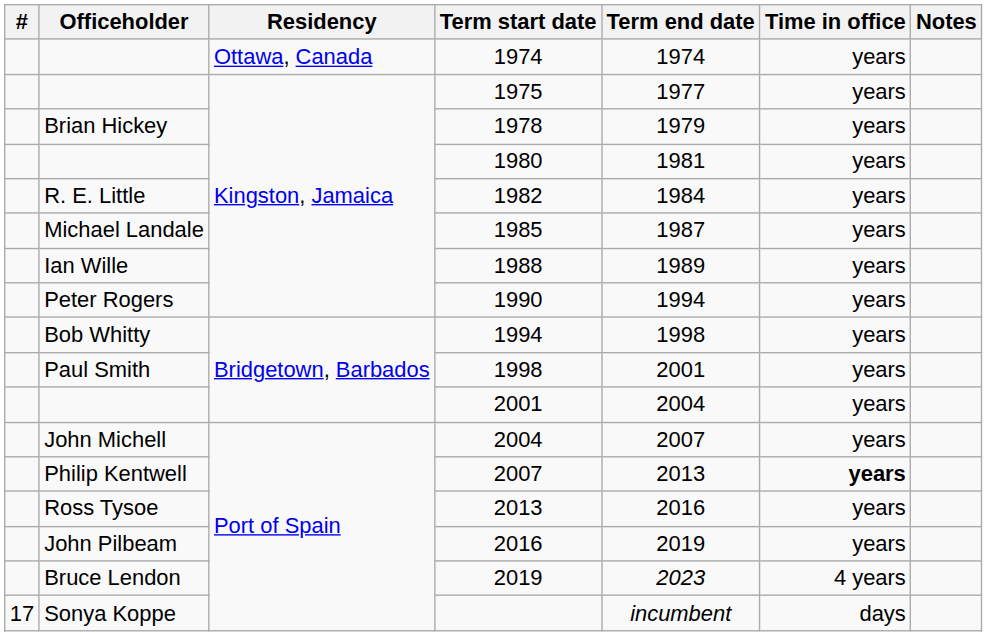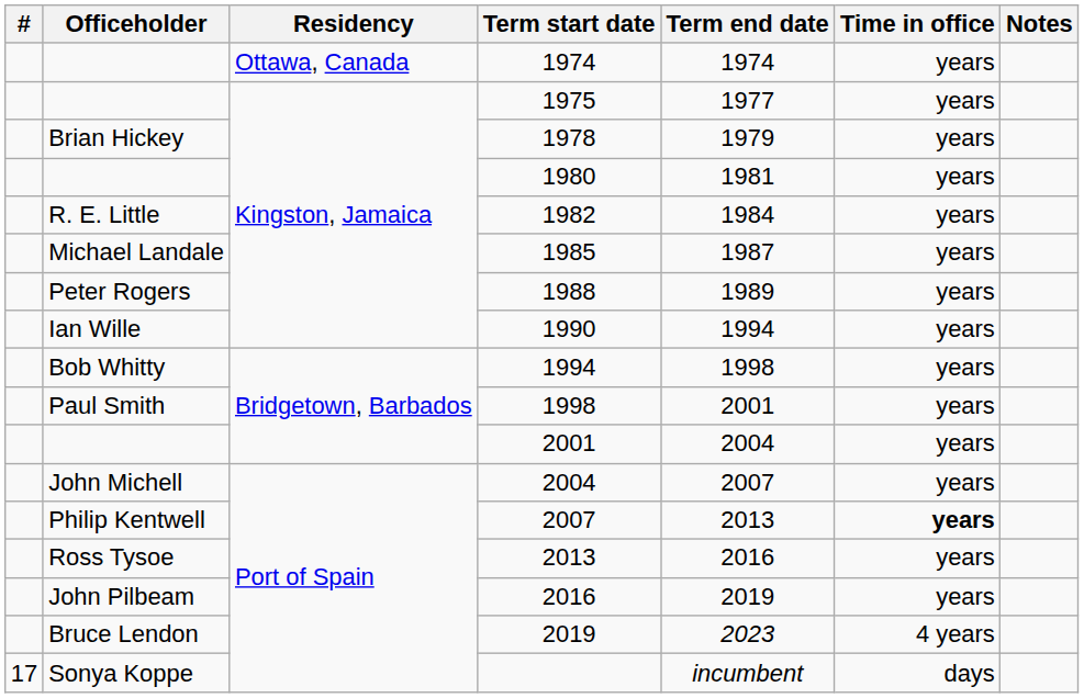 <table class="wikitable">
 <tr>
 <th>#</th>
 <th>Officeholder</th>
 <th>Residency</th>
 <th>Term start date</th>
 <th>Term end date</th>
 <th>Time in office</th>
 <th>Notes</th>
 </tr>
 <tr>
 <td align=center></td>
 <td></td>
 <td><a href='#'>Ottawa</a>, <a href='#'>Canada</a></td>
 <td align=center>1974</td>
 <td align=center>1974</td>
 <td align=right> years</td>
 <td></td>
 </tr>
 <tr>
 <td align=center></td>
 <td></td>
 <td rowspan=7><a href='#'>Kingston</a>, <a href='#'>Jamaica</a></td>
 <td align=center>1975</td>
 <td align=center>1977</td>
 <td align=right> years</td>
 <td></td>
 </tr>
 <tr>
 <td align=center></td>
 <td>Brian Hickey</td>
 <td align=center>1978</td>
 <td align=center>1979</td>
 <td align=right> years</td>
 <td></td>
 </tr>
 <tr>
 <td align=center></td>
 <td></td>
 <td align=center>1980</td>
 <td align=center>1981</td>
 <td align=right> years</td>
 <td></td>
 </tr>
 <tr>
 <td align=center></td>
 <td>R. E. Little</td>
 <td align=center>1982</td>
 <td align=center>1984</td>
 <td align=right> years</td>
 <td></td>
 </tr>
 <tr>
 <td align=center></td>
 <td>Michael Landale</td>
 <td align=center>1985</td>
 <td align=center>1987</td>
 <td align=right> years</td>
 <td></td>
 </tr>
 <tr>
 <td align=center></td>
-<td>Ian Wille</td>
+<td>Peter Rogers</td>
 <td align=center>1988</td>
 <td align=center>1989</td>
 <td align=right> years</td>
 <td></td>
 </tr>
 <tr>
 <td align=center></td>
-<td>Peter Rogers</td>
+<td>Ian Wille</td>
 <td align=center>1990</td>
 <td align=center>1994</td>
 <td align=right> years</td>
 <td></td>
 </tr>
 <tr>
 <td align=center></td>
 <td>Bob Whitty</td>
 <td rowspan=3><a href='#'>Bridgetown</a>, <a href='#'>Barbados</a></td>
 <td align=center>1994</td>
 <td align=center>1998</td>
 <td align=right> years</td>
 <td></td>
 </tr>
 <tr>
 <td align=center></td>
 <td>Paul Smith</td>
 <td align=center>1998</td>
 <td align=center>2001</td>
 <td align=right> years</td>
 <td></td>
 </tr>
 <tr>
 <td align=center></td>
 <td></td>
 <td align=center>2001</td>
 <td align=center>2004</td>
 <td align=right> years</td>
 <td></td>
 </tr>
 <tr>
 <td align=center></td>
 <td>John Michell</td>
 <td rowspan="6"><a href='#'>Port of Spain</a></td>
 <td align=center>2004</td>
 <td align=center>2007</td>
 <td align=right> years</td>
 <td></td>
 </tr>
 <tr>
 <td align=center></td>
 <td>Philip Kentwell</td>
 <td align=center>2007</td>
 <td align=center>2013</td>
 <td align=right><strong> years</strong></td>
 <td></td>
 </tr>
 <tr>
 <td align=center></td>
 <td>Ross Tysoe</td>
 <td align=center>2013</td>
 <td align=center>2016</td>
 <td align=right> years</td>
 <td></td>
 </tr>
 <tr>
 <td align=center></td>
 <td>John Pilbeam</td>
 <td align=center>2016</td>
 <td align=center>2019</td>
 <td align=right> years</td>
 <td></td>
 </tr>
 <tr>
 <td align=center></td>
 <td>Bruce Lendon</td>
 <td align=center>2019</td>
 <td align=center><em>2023</em></td>
 <td align=right>4 years</td>
 <td></td>
 </tr>
 <tr>
 <td>17</td>
 <td>Sonya Koppe</td>
 <td align=center></td>
 <td align=center><em>incumbent</em></td>
 <td align=right> days</td>
 <td></td>
 </tr>
 </table>
